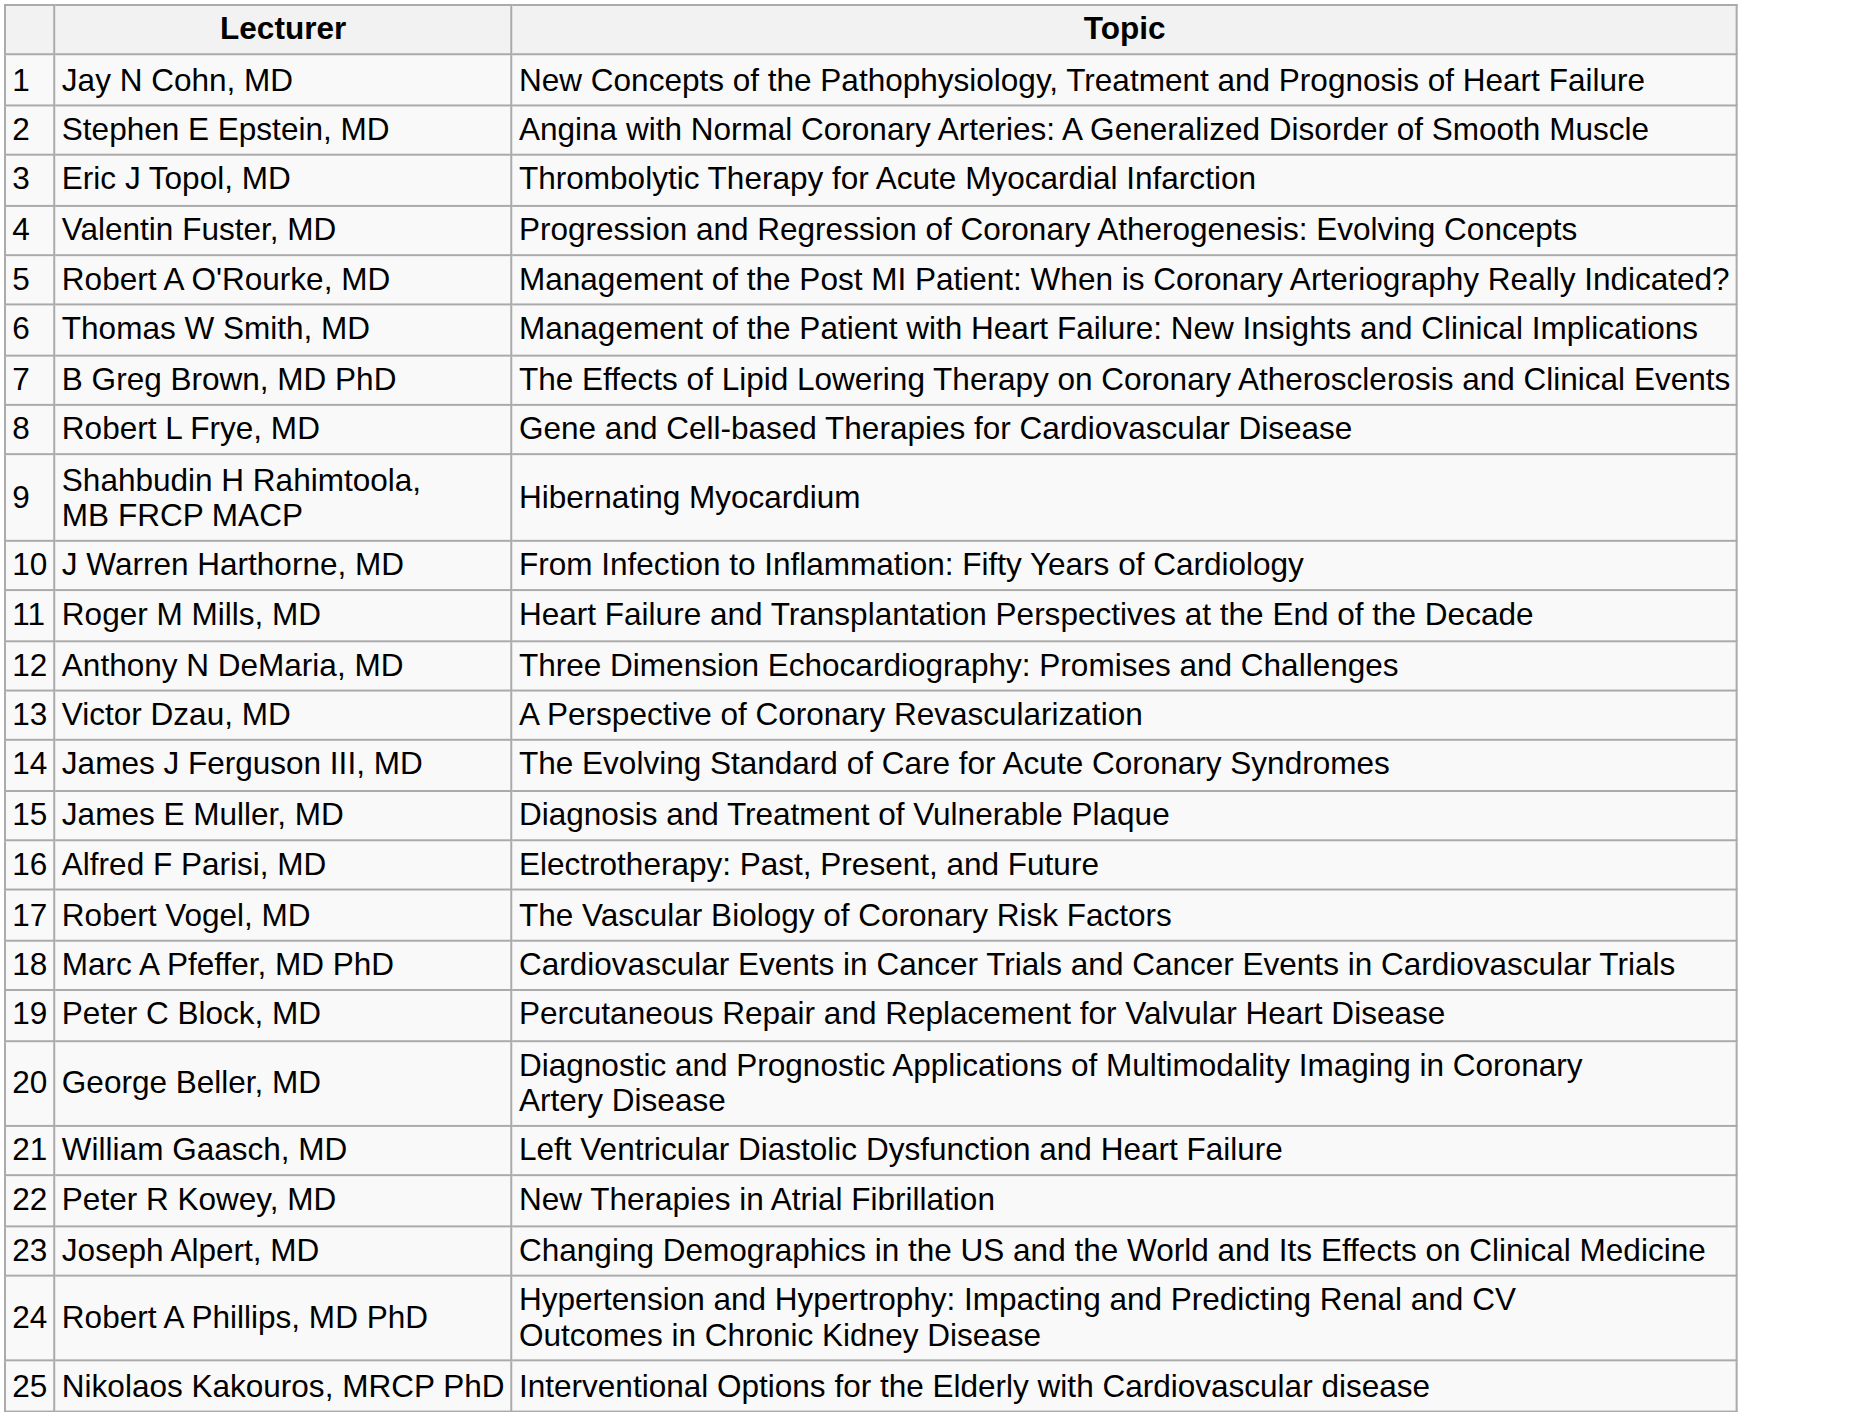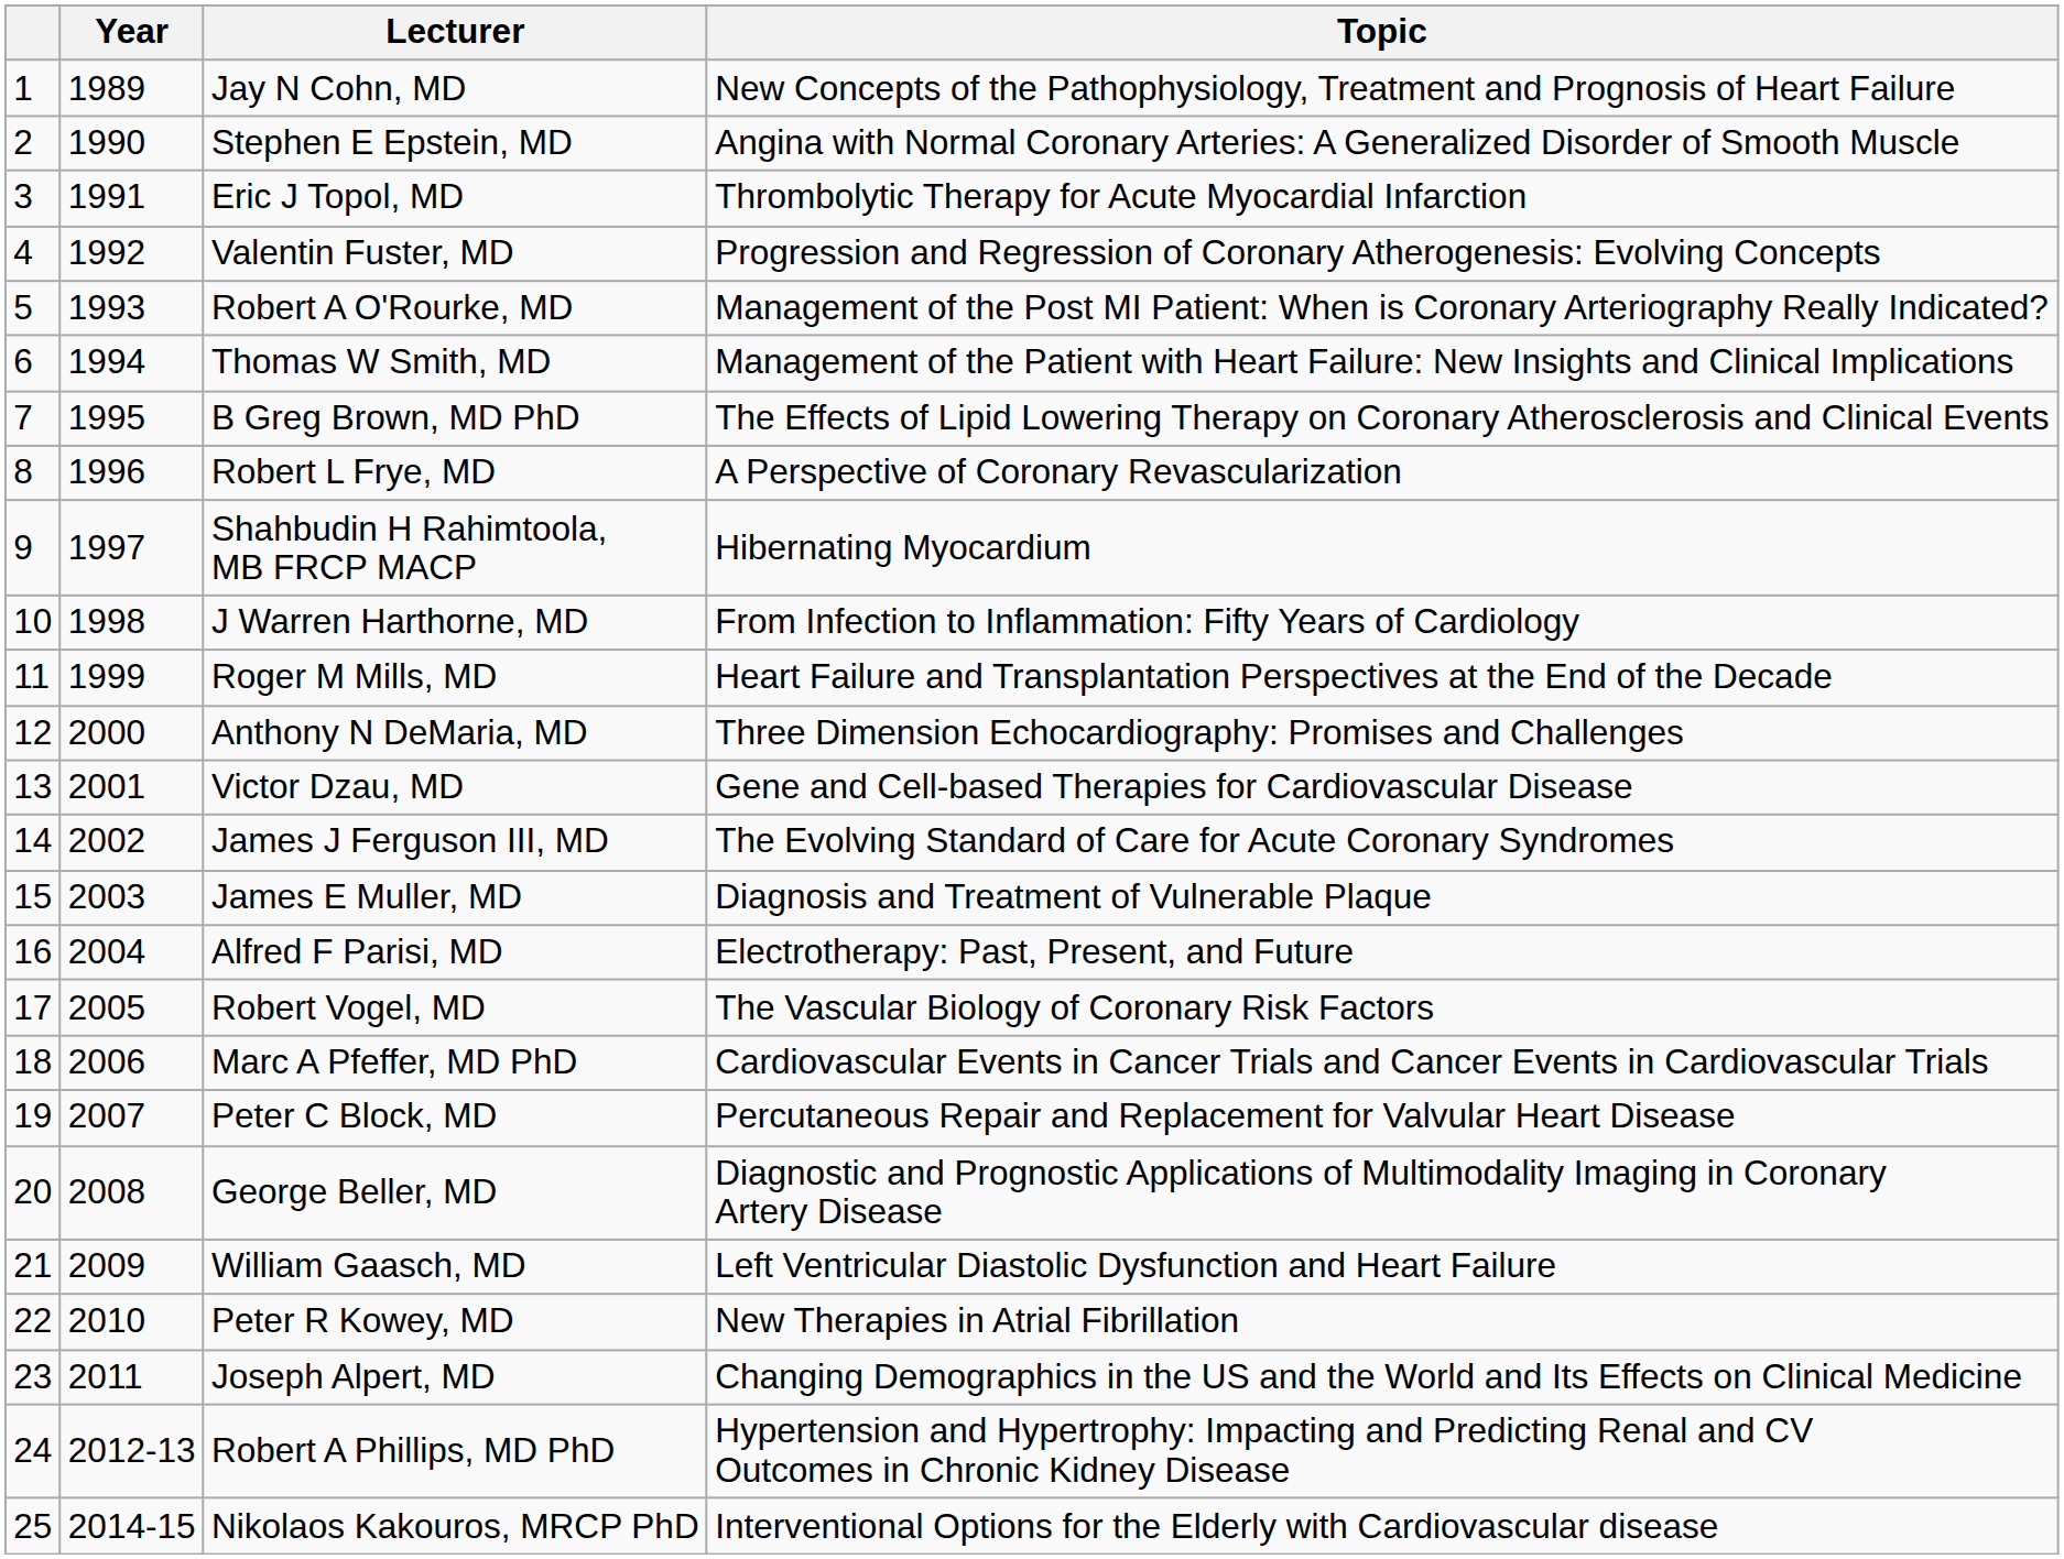 <table class="wikitable">
 <tr>
 <th></th>
+<th>Year</th>
 <th>Lecturer</th>
 <th>Topic</th>
 </tr>
 <tr>
 <td>1</td>
+<td>1989</td>
 <td>Jay N Cohn, MD</td>
 <td>New Concepts of the Pathophysiology, Treatment and Prognosis of Heart Failure</td>
 </tr>
 <tr>
 <td>2</td>
+<td>1990</td>
 <td>Stephen E Epstein, MD</td>
 <td>Angina with Normal Coronary Arteries: A Generalized Disorder of Smooth Muscle</td>
 </tr>
 <tr>
 <td>3</td>
+<td>1991</td>
 <td>Eric J Topol, MD</td>
 <td>Thrombolytic Therapy for Acute Myocardial Infarction</td>
 </tr>
 <tr>
 <td>4</td>
+<td>1992</td>
 <td>Valentin Fuster, MD</td>
 <td>Progression and Regression of Coronary Atherogenesis: Evolving Concepts</td>
 </tr>
 <tr>
 <td>5</td>
+<td>1993</td>
 <td>Robert A O'Rourke, MD</td>
 <td>Management of the Post MI Patient: When is Coronary Arteriography Really Indicated?</td>
 </tr>
 <tr>
 <td>6</td>
+<td>1994</td>
 <td>Thomas W Smith, MD</td>
 <td>Management of the Patient with Heart Failure: New Insights and Clinical Implications</td>
 </tr>
 <tr>
 <td>7</td>
+<td>1995</td>
 <td>B Greg Brown, MD PhD</td>
 <td>The Effects of Lipid Lowering Therapy on Coronary Atherosclerosis and Clinical Events</td>
 </tr>
 <tr>
 <td>8</td>
+<td>1996</td>
 <td>Robert L Frye, MD</td>
-<td>Gene and Cell-based Therapies for Cardiovascular Disease</td>
+<td>A Perspective of Coronary Revascularization</td>
 </tr>
 <tr>
 <td>9</td>
+<td>1997</td>
 <td>Shahbudin H Rahimtoola,<br>MB FRCP MACP</td>
 <td>Hibernating Myocardium</td>
 </tr>
 <tr>
 <td>10</td>
+<td>1998</td>
 <td>J Warren Harthorne, MD</td>
 <td>From Infection to Inflammation: Fifty Years of Cardiology</td>
 </tr>
 <tr>
 <td>11</td>
+<td>1999</td>
 <td>Roger M Mills, MD</td>
 <td>Heart Failure and Transplantation Perspectives at the End of the Decade</td>
 </tr>
 <tr>
 <td>12</td>
+<td>2000</td>
 <td>Anthony N DeMaria, MD</td>
 <td>Three Dimension Echocardiography: Promises and Challenges</td>
 </tr>
 <tr>
 <td>13</td>
+<td>2001</td>
 <td>Victor Dzau, MD</td>
-<td>A Perspective of Coronary Revascularization</td>
+<td>Gene and Cell-based Therapies for Cardiovascular Disease</td>
 </tr>
 <tr>
 <td>14</td>
+<td>2002</td>
 <td>James J Ferguson III, MD</td>
 <td>The Evolving Standard of Care for Acute Coronary Syndromes</td>
 </tr>
 <tr>
 <td>15</td>
+<td>2003</td>
 <td>James E Muller, MD</td>
 <td>Diagnosis and Treatment of Vulnerable Plaque</td>
 </tr>
 <tr>
 <td>16</td>
+<td>2004</td>
 <td>Alfred F Parisi, MD</td>
 <td>Electrotherapy: Past, Present, and Future</td>
 </tr>
 <tr>
 <td>17</td>
+<td>2005</td>
 <td>Robert Vogel, MD</td>
 <td>The Vascular Biology of Coronary Risk Factors</td>
 </tr>
 <tr>
 <td>18</td>
+<td>2006</td>
 <td>Marc A Pfeffer, MD PhD</td>
 <td>Cardiovascular Events in Cancer Trials and Cancer Events in Cardiovascular Trials</td>
 </tr>
 <tr>
 <td>19</td>
+<td>2007</td>
 <td>Peter C Block, MD</td>
 <td>Percutaneous Repair and Replacement for Valvular Heart Disease</td>
 </tr>
 <tr>
 <td>20</td>
+<td>2008</td>
 <td>George Beller, MD</td>
 <td>Diagnostic and Prognostic Applications of Multimodality Imaging in Coronary<br>Artery Disease</td>
 </tr>
 <tr>
 <td>21</td>
+<td>2009</td>
 <td>William Gaasch, MD</td>
 <td>Left Ventricular Diastolic Dysfunction and Heart Failure</td>
 </tr>
 <tr>
 <td>22</td>
+<td>2010</td>
 <td>Peter R Kowey, MD</td>
 <td>New Therapies in Atrial Fibrillation</td>
 </tr>
 <tr>
 <td>23</td>
+<td>2011</td>
 <td>Joseph Alpert, MD</td>
 <td>Changing Demographics in the US and the World and Its Effects on Clinical Medicine</td>
 </tr>
 <tr>
 <td>24</td>
+<td>2012-13</td>
 <td>Robert A Phillips, MD PhD</td>
 <td>Hypertension and Hypertrophy: Impacting and Predicting Renal and CV<br>Outcomes in Chronic Kidney Disease</td>
 </tr>
 <tr>
 <td>25</td>
+<td>2014-15</td>
 <td>Nikolaos Kakouros, MRCP PhD</td>
 <td>Interventional Options for the Elderly with Cardiovascular disease</td>
 </tr>
 </table>
